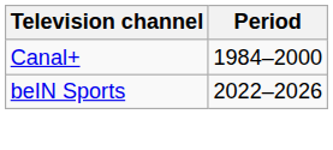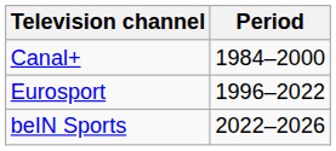 <table class="wikitable" style="text-align: left">
 <tr>
 <th>Television channel</th>
 <th>Period</th>
 </tr>
 <tr>
 <td><a href='#'>Canal+</a></td>
 <td>1984–2000</td>
 </tr>
 <tr>
+<td><a href='#'>Eurosport</a></td>
+<td>1996–2022</td>
+</tr>
+<tr>
 <td><a href='#'>beIN Sports</a></td>
 <td>2022–2026</td>
 </tr>
 </table>
